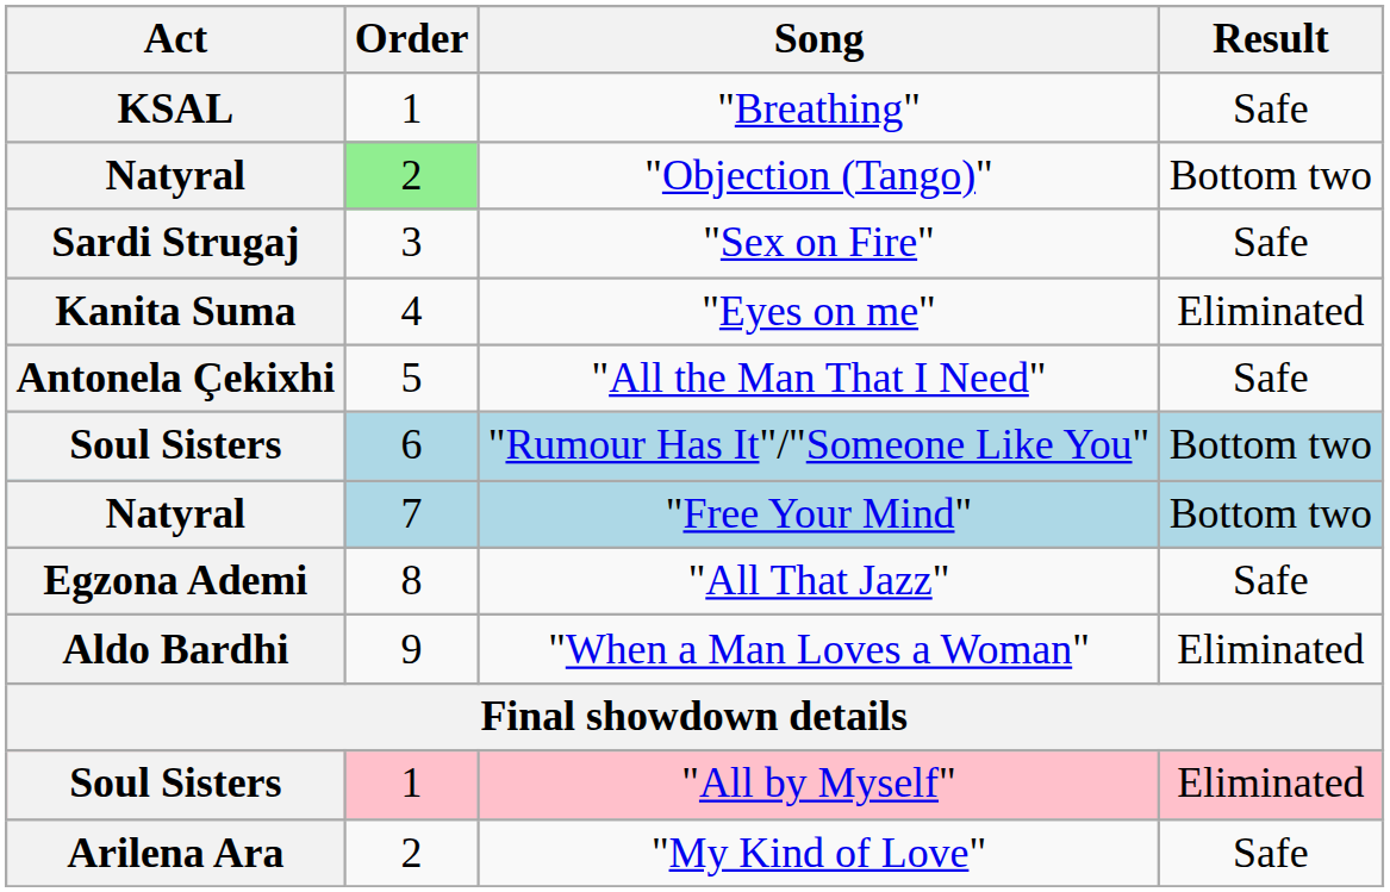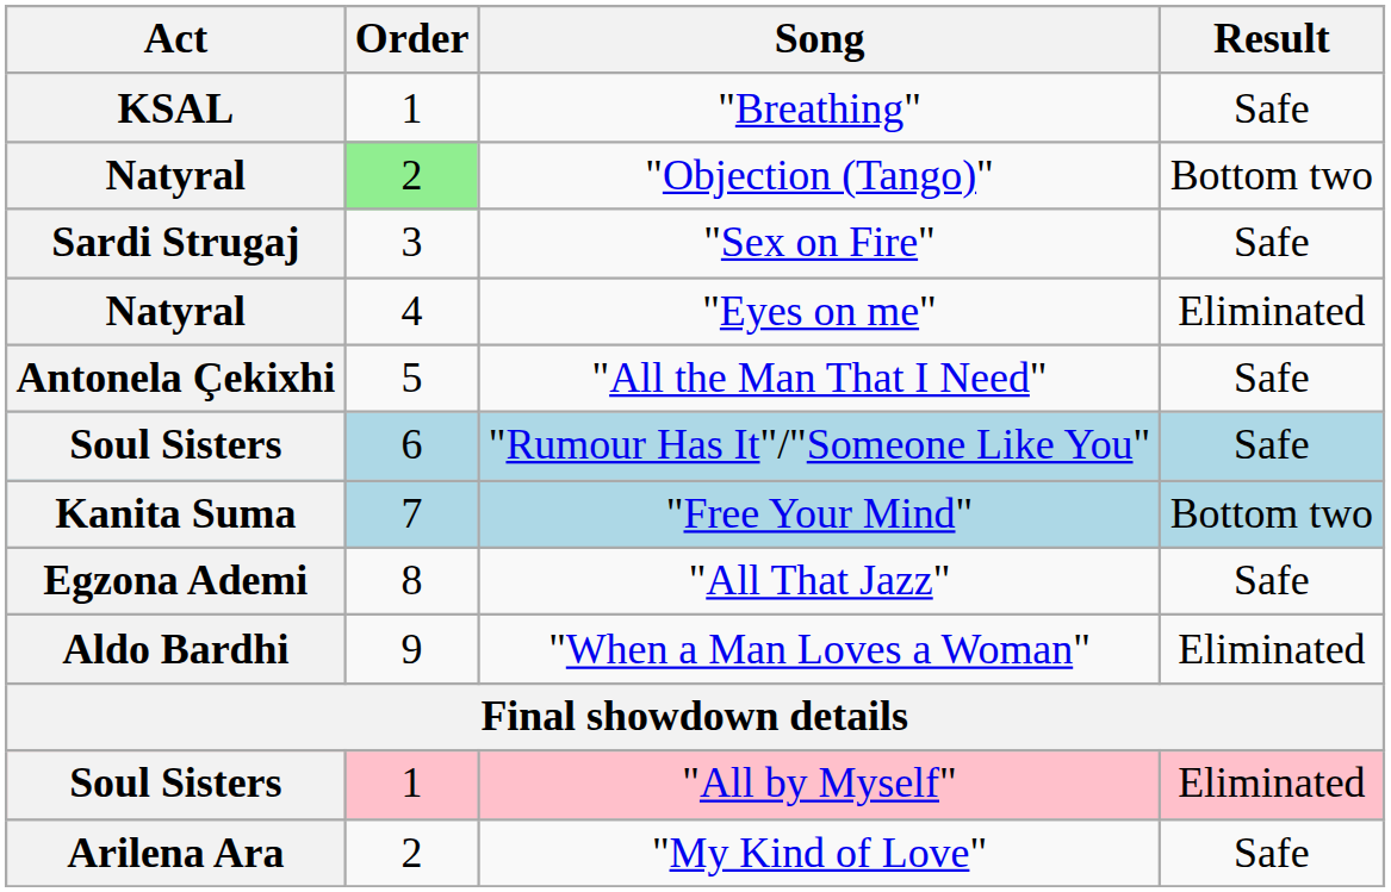 <table class="wikitable plainrowheaders" style="text-align:center;">
 <tr>
 <th scope="col">Act</th>
 <th scope="col">Order</th>
 <th scope="col">Song</th>
 <th scope="col">Result</th>
 </tr>
 <tr>
 <th scope="row">KSAL</th>
 <td>1</td>
 <td>"<a href='#'>Breathing</a>"</td>
 <td>Safe</td>
 </tr>
 <tr>
 <th scope="row">Natyral</th>
 <td style="background: lightgreen;">2</td>
 <td>"<a href='#'>Objection (Tango)</a>"</td>
 <td>Bottom two</td>
 </tr>
 <tr>
 <th scope="row">Sardi Strugaj</th>
 <td>3</td>
 <td>"<a href='#'>Sex on Fire</a>"</td>
 <td>Safe</td>
 </tr>
 <tr>
-<th scope="row">Kanita Suma</th>
+<th scope="row">Natyral</th>
 <td>4</td>
 <td>"<a href='#'>Eyes on me</a>"</td>
 <td>Eliminated</td>
 </tr>
 <tr>
 <th scope="row">Antonela Çekixhi</th>
 <td>5</td>
 <td>"<a href='#'>All the Man That I Need</a>"</td>
 <td>Safe</td>
 </tr>
 <tr style="background:lightblue;">
 <th scope="row">Soul Sisters</th>
 <td>6</td>
 <td>"<a href='#'>Rumour Has It</a>"/"<a href='#'>Someone Like You</a>"</td>
-<td>Bottom two</td>
+<td>Safe</td>
 </tr>
 <tr style="background:lightblue;">
-<th scope="row">Natyral</th>
+<th scope="row">Kanita Suma</th>
 <td>7</td>
 <td>"<a href='#'>Free Your Mind</a>"</td>
 <td>Bottom two</td>
 </tr>
 <tr>
 <th scope="row">Egzona Ademi</th>
 <td>8</td>
 <td>"<a href='#'>All That Jazz</a>"</td>
 <td>Safe</td>
 </tr>
 <tr>
 <th scope="row">Aldo Bardhi</th>
 <td>9</td>
 <td>"<a href='#'>When a Man Loves a Woman</a>"</td>
 <td>Eliminated</td>
 </tr>
 <tr>
 <th colspan="5">Final showdown details</th>
 </tr>
 <tr style="background:pink;">
 <th scope="row">Soul Sisters</th>
 <td>1</td>
 <td>"<a href='#'>All by Myself</a>"</td>
 <td>Eliminated</td>
 </tr>
 <tr>
 <th scope="row">Arilena Ara</th>
 <td>2</td>
 <td>"<a href='#'>My Kind of Love</a>"</td>
 <td>Safe</td>
 </tr>
 </table>
